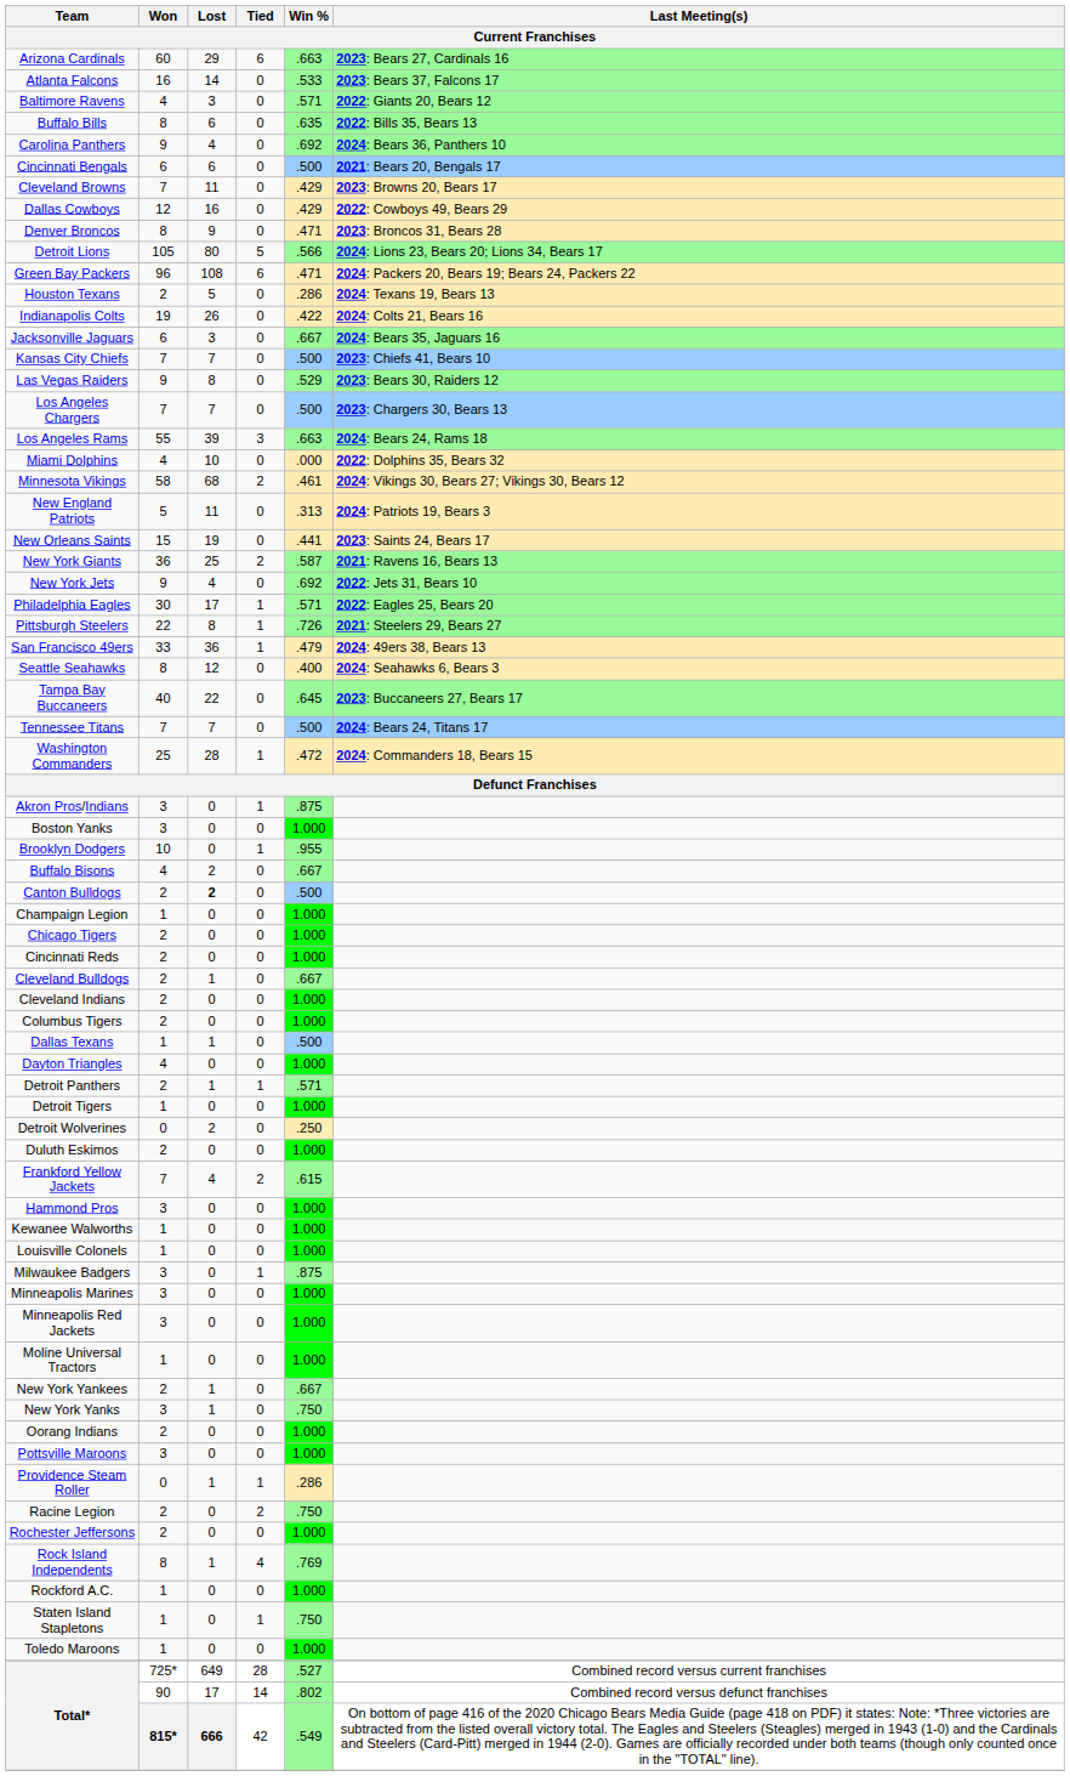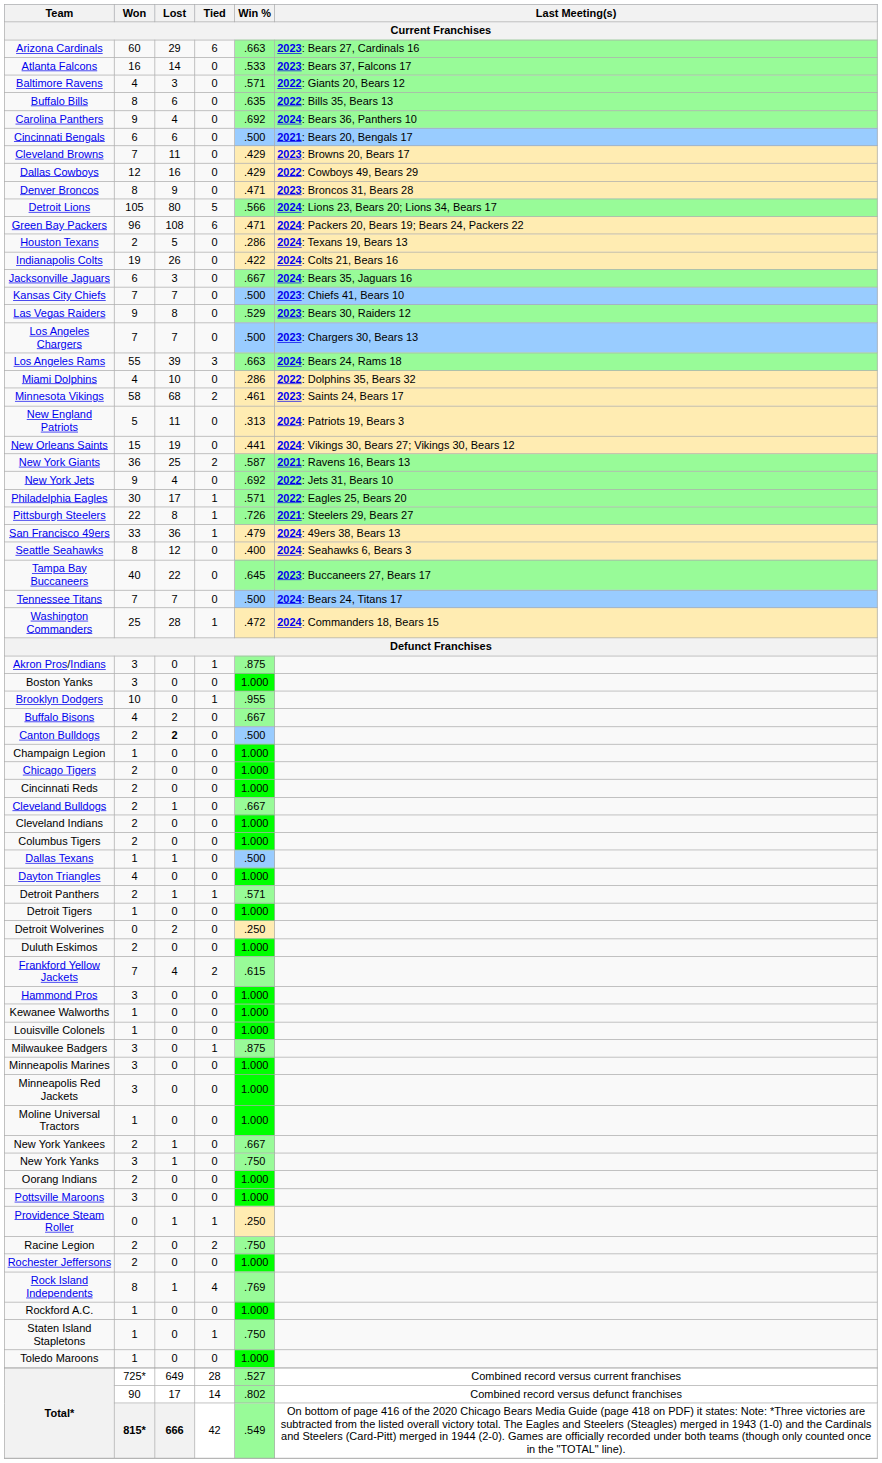 <table class="wikitable" style=font-size:98%;text-align:center>
 <tr bgcolor=#CADCFB>
 <th align=center width=150px>Team</th>
 <th align=center width=50px>Won</th>
 <th align=center width=50px>Lost</th>
 <th align=center width=50px>Tied</th>
 <th align=center width=50px>Win %</th>
 <th Colspan=2 align=center width=300px>Last Meeting(s)</th>
 </tr>
 <tr>
 <th colspan="6" bgcolor=#EFEFEF>Current Franchises</th>
 </tr>
 <tr>
 <td><a href='#'>Arizona Cardinals</a></td>
 <td align=center>60</td>
 <td align=center>29</td>
 <td align=center>6</td>
 <td bgcolor=98FB98 align=center>.663</td>
 <td bgcolor=98FB98 align=left><strong><a href='#'>2023</a></strong>: Bears 27, Cardinals 16</td>
 </tr>
 <tr>
 <td><a href='#'>Atlanta Falcons</a></td>
 <td align=center>16</td>
 <td align=center>14</td>
 <td align=center>0</td>
 <td bgcolor=98FB98 align=center>.533</td>
 <td bgcolor=98FB98 align=left><strong><a href='#'>2023</a></strong>: Bears 37, Falcons 17</td>
 </tr>
 <tr>
 <td><a href='#'>Baltimore Ravens</a></td>
 <td align=center>4</td>
 <td align=center>3</td>
 <td align=center>0</td>
 <td bgcolor=98FB98 align=center>.571</td>
 <td bgcolor=98FB98 align=left><strong><a href='#'>2022</a></strong>: Giants 20, Bears 12</td>
 </tr>
 <tr>
 <td><a href='#'>Buffalo Bills</a></td>
 <td align=center>8</td>
 <td align=center>6</td>
 <td align=center>0</td>
 <td bgcolor=98FB98 align=center>.635</td>
 <td bgcolor=98FB98 align=left><strong><a href='#'>2022</a></strong>: Bills 35, Bears 13</td>
 </tr>
 <tr>
 <td><a href='#'>Carolina Panthers</a></td>
 <td align=center>9</td>
 <td align=center>4</td>
 <td align=center>0</td>
 <td bgcolor=98FB98 align=center>.692</td>
 <td bgcolor=98FB98 align=left><strong><a href='#'>2024</a></strong>: Bears 36, Panthers 10</td>
 </tr>
 <tr>
 <td><a href='#'>Cincinnati Bengals</a></td>
 <td align="center">6</td>
 <td align=center>6</td>
 <td align=center>0</td>
 <td bgcolor=99ccff align=center>.500</td>
 <td bgcolor=99ccff align=left><strong><a href='#'>2021</a></strong>: Bears 20, Bengals 17</td>
 </tr>
 <tr>
 <td><a href='#'>Cleveland Browns</a></td>
 <td align=center>7</td>
 <td align=center>11</td>
 <td align=center>0</td>
 <td bgcolor=FFECB2 align=center>.429</td>
 <td bgcolor=FFECB2 align=left><strong><a href='#'>2023</a></strong>: Browns 20, Bears 17</td>
 </tr>
 <tr>
 <td><a href='#'>Dallas Cowboys</a></td>
 <td align=center>12</td>
 <td align=center>16</td>
 <td align=center>0</td>
 <td bgcolor=FFECB2 align=center>.429</td>
 <td bgcolor=FFECB2 align=left><strong><a href='#'>2022</a></strong>: Cowboys 49, Bears 29</td>
 </tr>
 <tr>
 <td><a href='#'>Denver Broncos</a></td>
 <td align=center>8</td>
 <td align=center>9</td>
 <td align=center>0</td>
 <td bgcolor=FFECB2 align=center>.471</td>
 <td bgcolor=FFECB2 align=left><strong><a href='#'>2023</a></strong>: Broncos 31, Bears 28</td>
 </tr>
 <tr>
 <td><a href='#'>Detroit Lions</a></td>
 <td align=center>105</td>
 <td align=center>80</td>
 <td align=center>5</td>
 <td bgcolor=98FB98 align=center>.566</td>
 <td bgcolor=98FB98 align=left><strong><a href='#'>2024</a></strong>: Lions 23, Bears 20; Lions 34, Bears 17</td>
 </tr>
 <tr>
 <td><a href='#'>Green Bay Packers</a></td>
 <td align=center>96</td>
 <td align=center>108</td>
 <td align=center>6</td>
 <td bgcolor=FFECB2 align=center>.471</td>
 <td bgcolor=FFECB2 align=left><strong><a href='#'>2024</a></strong>: Packers 20, Bears 19; Bears 24, Packers 22</td>
 </tr>
 <tr>
 <td><a href='#'>Houston Texans</a></td>
 <td align=center>2</td>
 <td align=center>5</td>
 <td align=center>0</td>
 <td bgcolor=FFECB2 align=center>.286</td>
 <td bgcolor=FFECB2 align=left><strong><a href='#'>2024</a></strong>: Texans 19, Bears 13</td>
 </tr>
 <tr>
 <td><a href='#'>Indianapolis Colts</a></td>
 <td align=center>19</td>
 <td align=center>26</td>
 <td align=center>0</td>
 <td bgcolor=FFECB2 align=center>.422</td>
 <td bgcolor=FFECB2 align=left><strong><a href='#'>2024</a></strong>: Colts 21, Bears 16</td>
 </tr>
 <tr>
 <td><a href='#'>Jacksonville Jaguars</a></td>
 <td align=center>6</td>
 <td align=center>3</td>
 <td align=center>0</td>
 <td bgcolor=98FB98 align=center>.667</td>
 <td bgcolor=98FB98 align=left><strong><a href='#'>2024</a></strong>: Bears 35, Jaguars 16</td>
 </tr>
 <tr>
 <td><a href='#'>Kansas City Chiefs</a></td>
 <td align=center>7</td>
 <td align=center>7</td>
 <td align=center>0</td>
 <td bgcolor=99ccff align=center>.500</td>
 <td bgcolor=99ccff align=left><strong><a href='#'>2023</a></strong>: Chiefs 41, Bears 10</td>
 </tr>
 <tr>
 <td><a href='#'>Las Vegas Raiders</a></td>
 <td align=center>9</td>
 <td align=center>8</td>
 <td align=center>0</td>
 <td bgcolor=98FB98 align=center>.529</td>
 <td bgcolor=98FB98 align=left><strong><a href='#'>2023</a></strong>: Bears 30, Raiders 12</td>
 </tr>
 <tr>
 <td><a href='#'>Los Angeles Chargers</a></td>
 <td align=center>7</td>
 <td align=center>7</td>
 <td align=center>0</td>
 <td bgcolor=99ccff align=center>.500</td>
 <td bgcolor=99ccff align=left><strong><a href='#'>2023</a></strong>: Chargers 30, Bears 13</td>
 </tr>
 <tr>
 <td><a href='#'>Los Angeles Rams</a></td>
 <td align=center>55</td>
 <td align=center>39</td>
 <td align=center>3</td>
 <td bgcolor=98FB98 align=center>.663</td>
 <td bgcolor=98FB98 align=left><strong><a href='#'>2024</a></strong>: Bears 24, Rams 18</td>
 </tr>
 <tr>
 <td><a href='#'>Miami Dolphins</a></td>
 <td align=center>4</td>
 <td align=center>10</td>
 <td align=center>0</td>
-<td bgcolor=FFECB2 align=center>.000</td>
+<td bgcolor=FFECB2 align=center>.286</td>
 <td bgcolor=FFECB2 align=left><strong><a href='#'>2022</a></strong>: Dolphins 35, Bears 32</td>
 </tr>
 <tr>
 <td><a href='#'>Minnesota Vikings</a></td>
 <td align=center>58</td>
 <td align=center>68</td>
 <td align=center>2</td>
 <td bgcolor=FFECB2 align=center>.461</td>
-<td bgcolor=FFECB2 align=left><strong><a href='#'>2024</a></strong>: Vikings 30, Bears 27; Vikings 30, Bears 12</td>
+<td bgcolor=FFECB2 align=left><strong><a href='#'>2023</a></strong>: Saints 24, Bears 17</td>
 </tr>
 <tr>
 <td><a href='#'>New England Patriots</a></td>
 <td align=center>5</td>
 <td align=center>11</td>
 <td align=center>0</td>
 <td bgcolor=FFECB2 align=center>.313</td>
 <td bgcolor=FFECB2 align=left><strong><a href='#'>2024</a></strong>: Patriots 19, Bears 3</td>
 </tr>
 <tr>
 <td><a href='#'>New Orleans Saints</a></td>
 <td align=center>15</td>
 <td align=center>19</td>
 <td align=center>0</td>
 <td bgcolor=FFECB2 align=center>.441</td>
-<td bgcolor=FFECB2 align=left><strong><a href='#'>2023</a></strong>: Saints 24, Bears 17</td>
+<td bgcolor=FFECB2 align=left><strong><a href='#'>2024</a></strong>: Vikings 30, Bears 27; Vikings 30, Bears 12</td>
 </tr>
 <tr>
 <td><a href='#'>New York Giants</a></td>
 <td align=center>36</td>
 <td align=center>25</td>
 <td align=center>2</td>
 <td bgcolor=98FB98 align=center>.587</td>
 <td bgcolor=98FB98 align=left><strong><a href='#'>2021</a></strong>: Ravens 16, Bears 13</td>
 </tr>
 <tr>
 <td><a href='#'>New York Jets</a></td>
 <td align=center>9</td>
 <td align=center>4</td>
 <td align=center>0</td>
 <td bgcolor=98FB98 align=center>.692</td>
 <td bgcolor=98FB98 align=left><strong><a href='#'>2022</a></strong>: Jets 31, Bears 10</td>
 </tr>
 <tr>
 <td><a href='#'>Philadelphia Eagles</a></td>
 <td align=center>30</td>
 <td align=center>17</td>
 <td align=center>1</td>
 <td bgcolor=98FB98 align=center>.571</td>
 <td bgcolor=98FB98 align=left><strong><a href='#'>2022</a></strong>: Eagles 25, Bears 20</td>
 </tr>
 <tr>
 <td><a href='#'>Pittsburgh Steelers</a></td>
 <td align=center>22</td>
 <td align=center>8</td>
 <td align=center>1</td>
 <td bgcolor=98FB98 align=center>.726</td>
 <td bgcolor=98FB98 align=left><strong><a href='#'>2021</a></strong>: Steelers 29, Bears 27</td>
 </tr>
 <tr>
 <td><a href='#'>San Francisco 49ers</a></td>
 <td align=center>33</td>
 <td align=center>36</td>
 <td align=center>1</td>
 <td bgcolor=FFECB2 align=center>.479</td>
 <td bgcolor=FFECB2 align=left><strong><a href='#'>2024</a></strong>: 49ers 38, Bears 13</td>
 </tr>
 <tr>
 <td><a href='#'>Seattle Seahawks</a></td>
 <td align=center>8</td>
 <td align=center>12</td>
 <td align=center>0</td>
 <td bgcolor=FFECB2 align=center>.400</td>
 <td bgcolor=FFECB2 align=left><strong><a href='#'>2024</a></strong>: Seahawks 6, Bears 3</td>
 </tr>
 <tr>
 <td><a href='#'>Tampa Bay Buccaneers</a></td>
 <td align=center>40</td>
 <td align=center>22</td>
 <td align=center>0</td>
 <td bgcolor=98FB98 align=center>.645</td>
 <td bgcolor=98FB98 align=left><strong><a href='#'>2023</a></strong>: Buccaneers 27, Bears 17</td>
 </tr>
 <tr>
 <td><a href='#'>Tennessee Titans</a></td>
 <td align=center>7</td>
 <td align=center>7</td>
 <td align=center>0</td>
 <td bgcolor=99ccff align=center>.500</td>
 <td bgcolor=99ccff align=left><strong><a href='#'>2024</a></strong>: Bears 24, Titans 17</td>
 </tr>
 <tr>
 <td><a href='#'>Washington Commanders</a></td>
 <td align=center>25</td>
 <td align=center>28</td>
 <td align=center>1</td>
 <td bgcolor=FFECB2 align=center>.472</td>
 <td bgcolor=FFECB2 align=left><strong><a href='#'>2024</a></strong>: Commanders 18, Bears 15</td>
 </tr>
 <tr>
 <th colspan="6" bgcolor=#EFEFEF>Defunct Franchises</th>
 </tr>
 <tr>
 <td><a href='#'>Akron Pros</a>/<a href='#'>Indians</a></td>
 <td align=center>3</td>
 <td align=center>0</td>
 <td align=center>1</td>
 <td bgcolor=98FB98 align=center>.875</td>
 <td></td>
 </tr>
 <tr>
 <td>Boston Yanks</td>
 <td align=center>3</td>
 <td align=center>0</td>
 <td align=center>0</td>
 <td bgcolor=lime align=center>1.000</td>
 <td></td>
 </tr>
 <tr>
 <td><a href='#'>Brooklyn Dodgers</a></td>
 <td align=center>10</td>
 <td align=center>0</td>
 <td align=center>1</td>
 <td bgcolor=98FB98 align=center>.955</td>
 <td></td>
 </tr>
 <tr>
 <td><a href='#'>Buffalo Bisons</a></td>
 <td align=center>4</td>
 <td align=center>2</td>
 <td align=center>0</td>
 <td bgcolor=98FB98 align=center>.667</td>
 <td></td>
 </tr>
 <tr>
 <td><a href='#'>Canton Bulldogs</a></td>
 <td align=center>2</td>
 <td align=center><strong>2</strong></td>
 <td align=center>0</td>
 <td bgcolor=99ccff align=center>.500</td>
 <td></td>
 </tr>
 <tr>
 <td>Champaign Legion</td>
 <td align=center>1</td>
 <td align=center>0</td>
 <td align=center>0</td>
 <td bgcolor=lime align=center>1.000</td>
 <td></td>
 </tr>
 <tr>
 <td><a href='#'>Chicago Tigers</a></td>
 <td align=center>2</td>
 <td align=center>0</td>
 <td align=center>0</td>
 <td bgcolor=lime align=center>1.000</td>
 <td></td>
 </tr>
 <tr>
 <td>Cincinnati Reds</td>
 <td align=center>2</td>
 <td align=center>0</td>
 <td align=center>0</td>
 <td bgcolor=lime align=center>1.000</td>
 <td></td>
 </tr>
 <tr>
 <td><a href='#'>Cleveland Bulldogs</a></td>
 <td align=center>2</td>
 <td align=center>1</td>
 <td align=center>0</td>
 <td bgcolor=98FB98 align=center>.667</td>
 <td></td>
 </tr>
 <tr>
 <td>Cleveland Indians</td>
 <td align=center>2</td>
 <td align=center>0</td>
 <td align=center>0</td>
 <td bgcolor=lime align=center>1.000</td>
 <td></td>
 </tr>
 <tr>
 <td>Columbus Tigers</td>
 <td align=center>2</td>
 <td align=center>0</td>
 <td align=center>0</td>
 <td bgcolor=lime align=center>1.000</td>
 <td></td>
 </tr>
 <tr>
 <td><a href='#'>Dallas Texans</a></td>
 <td align=center>1</td>
 <td align=center>1</td>
 <td align=center>0</td>
 <td bgcolor=99ccff align=center>.500</td>
 <td></td>
 </tr>
 <tr>
 <td><a href='#'>Dayton Triangles</a></td>
 <td align=center>4</td>
 <td align=center>0</td>
 <td align=center>0</td>
 <td bgcolor=lime align=center>1.000</td>
 <td></td>
 </tr>
 <tr>
 <td>Detroit Panthers</td>
 <td align=center>2</td>
 <td align=center>1</td>
 <td align=center>1</td>
 <td bgcolor=98FB98 align=center>.571</td>
 <td></td>
 </tr>
 <tr>
 <td>Detroit Tigers</td>
 <td align=center>1</td>
 <td align=center>0</td>
 <td align=center>0</td>
 <td bgcolor=lime align=center>1.000</td>
 <td></td>
 </tr>
 <tr>
 <td>Detroit Wolverines</td>
 <td align=center>0</td>
 <td align=center>2</td>
 <td align=center>0</td>
 <td bgcolor=FFECB2 align=center>.250</td>
 <td></td>
 </tr>
 <tr>
 <td>Duluth Eskimos</td>
 <td align=center>2</td>
 <td align=center>0</td>
 <td align=center>0</td>
 <td bgcolor=lime align=center>1.000</td>
 <td></td>
 </tr>
 <tr>
 <td><a href='#'>Frankford Yellow Jackets</a></td>
 <td align=center>7</td>
 <td align=center>4</td>
 <td align=center>2</td>
 <td bgcolor=98FB98 align=center>.615</td>
 <td></td>
 </tr>
 <tr>
 <td><a href='#'>Hammond Pros</a></td>
 <td align=center>3</td>
 <td align=center>0</td>
 <td align=center>0</td>
 <td bgcolor=lime align=center>1.000</td>
 <td></td>
 </tr>
 <tr>
 <td>Kewanee Walworths</td>
 <td align=center>1</td>
 <td align=center>0</td>
 <td align=center>0</td>
 <td bgcolor=lime align=center>1.000</td>
 <td></td>
 </tr>
 <tr>
 <td>Louisville Colonels</td>
 <td align=center>1</td>
 <td align=center>0</td>
 <td align=center>0</td>
 <td bgcolor=lime align=center>1.000</td>
 <td></td>
 </tr>
 <tr>
 <td>Milwaukee Badgers</td>
 <td align=center>3</td>
 <td align=center>0</td>
 <td align=center>1</td>
 <td bgcolor=98FB98 align=center>.875</td>
 <td></td>
 </tr>
 <tr>
 <td>Minneapolis Marines</td>
 <td align=center>3</td>
 <td align=center>0</td>
 <td align=center>0</td>
 <td bgcolor=lime align=center>1.000</td>
 <td></td>
 </tr>
 <tr>
 <td>Minneapolis Red Jackets</td>
 <td align=center>3</td>
 <td align=center>0</td>
 <td align=center>0</td>
 <td bgcolor=lime align=center>1.000</td>
 <td></td>
 </tr>
 <tr>
 <td>Moline Universal Tractors</td>
 <td align=center>1</td>
 <td align=center>0</td>
 <td align=center>0</td>
 <td bgcolor=lime align=center>1.000</td>
 <td></td>
 </tr>
 <tr>
 <td>New York Yankees</td>
 <td align=center>2</td>
 <td align=center>1</td>
 <td align=center>0</td>
 <td bgcolor=98FB98 align=center>.667</td>
 <td></td>
 </tr>
 <tr>
 <td>New York Yanks</td>
 <td align=center>3</td>
 <td align=center>1</td>
 <td align=center>0</td>
 <td bgcolor=98FB98 align=center>.750</td>
 <td></td>
 </tr>
 <tr>
 <td>Oorang Indians</td>
 <td align=center>2</td>
 <td align=center>0</td>
 <td align=center>0</td>
 <td bgcolor=lime align=center>1.000</td>
 <td></td>
 </tr>
 <tr>
 <td><a href='#'>Pottsville Maroons</a></td>
 <td align=center>3</td>
 <td align=center>0</td>
 <td align=center>0</td>
 <td bgcolor=lime align=center>1.000</td>
 <td></td>
 </tr>
 <tr>
 <td><a href='#'>Providence Steam Roller</a></td>
 <td align=center>0</td>
 <td align=center>1</td>
 <td align=center>1</td>
-<td bgcolor=FFECB2 align=center>.286</td>
+<td bgcolor=FFECB2 align=center>.250</td>
 <td></td>
 </tr>
 <tr>
 <td>Racine Legion</td>
 <td align=center>2</td>
 <td align=center>0</td>
 <td align=center>2</td>
 <td bgcolor=98FB98 align=center>.750</td>
 <td></td>
 </tr>
 <tr>
 <td><a href='#'>Rochester Jeffersons</a></td>
 <td align=center>2</td>
 <td align=center>0</td>
 <td align=center>0</td>
 <td bgcolor=lime align=center>1.000</td>
 <td></td>
 </tr>
 <tr>
 <td><a href='#'>Rock Island Independents</a></td>
 <td align=center>8</td>
 <td align=center>1</td>
 <td align=center>4</td>
 <td bgcolor=98FB98 align=center>.769</td>
 <td></td>
 </tr>
 <tr>
 <td>Rockford A.C.</td>
 <td align=center>1</td>
 <td align=center>0</td>
 <td align=center>0</td>
 <td bgcolor=lime align=center>1.000</td>
 <td></td>
 </tr>
 <tr>
 <td>Staten Island Stapletons</td>
 <td align=center>1</td>
 <td align=center>0</td>
 <td align=center>1</td>
 <td bgcolor=98FB98 align=center>.750</td>
 <td></td>
 </tr>
 <tr>
 <td>Toledo Maroons</td>
 <td align=center>1</td>
 <td align=center>0</td>
 <td align=center>0</td>
 <td bgcolor=lime align=center>1.000</td>
 <td></td>
 </tr>
 <tr>
 </tr>
 <tr bgcolor=#FFFFFF>
 <th rowSpan=3>Total*</th>
 <td align="center">725*</td>
 <td align=center>649</td>
 <td align=center>28</td>
 <td bgcolor=98FB98 align=center>.527</td>
 <td>Combined record versus current franchises</td>
 </tr>
 <tr bgcolor=#FFFFFF>
 <td align=center>90</td>
 <td align=center>17</td>
 <td align=center>14</td>
 <td bgcolor=98FB98 align=center>.802</td>
 <td>Combined record versus defunct franchises</td>
 </tr>
 <tr bgcolor=#FFFFFF>
 <th align=center>815*</th>
 <th align="center">666</th>
 <td align=center>42</td>
 <td bgcolor=98FB98 align=center>.549</td>
 <td>On bottom of page 416 of the 2020 Chicago Bears Media Guide (page 418 on PDF) it states: Note: *Three victories are subtracted from the listed overall victory total. The Eagles and Steelers (Steagles) merged in 1943 (1-0) and the Cardinals and Steelers (Card-Pitt) merged in 1944 (2-0). Games are officially recorded under both teams (though only counted once in the "TOTAL" line).</td>
 </tr>
 <tr>
 </tr>
 </table>
